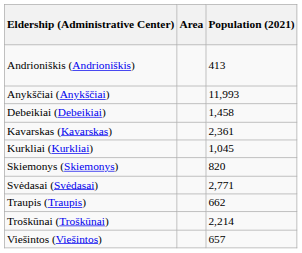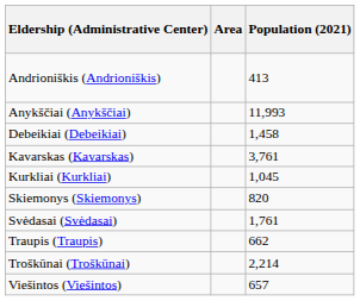 <table class="sortable wikitable" style="text-align: left; margin: 0 0 0 0;">
 <tr>
 <th height="50px" scope="col">Eldership (Administrative Center)</th>
 <th scope="col">Area</th>
 <th scope="col"><strong>Population (2021)</strong></th>
 </tr>
 <tr>
 <td height="50px" scope="row">Andrioniškis (<a href='#'>Andrioniškis</a>)</td>
 <td></td>
 <td>413</td>
 </tr>
 <tr>
 <td>Anykščiai (<a href='#'>Anykščiai</a>)</td>
 <td></td>
 <td>11,993</td>
 </tr>
 <tr>
 <td>Debeikiai (<a href='#'>Debeikiai</a>)</td>
 <td></td>
 <td>1,458</td>
 </tr>
 <tr>
 <td>Kavarskas (<a href='#'>Kavarskas</a>)</td>
 <td></td>
-<td>2,361</td>
+<td>3,761</td>
 </tr>
 <tr>
 <td>Kurkliai (<a href='#'>Kurkliai</a>)</td>
 <td></td>
 <td>1,045</td>
 </tr>
 <tr>
 <td>Skiemonys (<a href='#'>Skiemonys</a>)</td>
 <td></td>
 <td>820</td>
 </tr>
 <tr>
 <td>Svėdasai (<a href='#'>Svėdasai</a>)</td>
 <td></td>
-<td>2,771</td>
+<td>1,761</td>
 </tr>
 <tr>
 <td>Traupis (<a href='#'>Traupis</a>)</td>
 <td></td>
 <td>662</td>
 </tr>
 <tr>
 <td>Troškūnai (<a href='#'>Troškūnai</a>)</td>
 <td></td>
 <td>2,214</td>
 </tr>
 <tr>
 <td>Viešintos (<a href='#'>Viešintos</a>)</td>
 <td></td>
 <td>657</td>
 </tr>
 </table>
